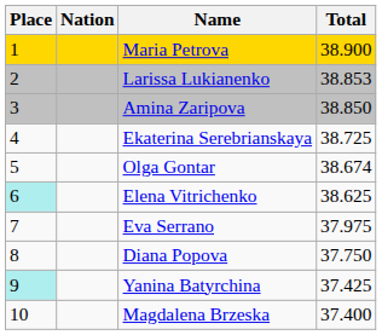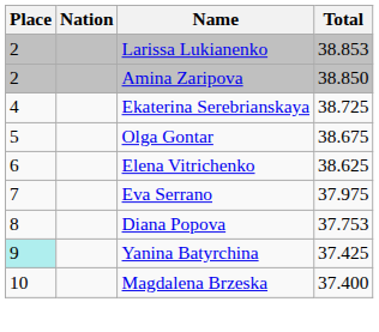 <table class="wikitable">
 <tr>
 <th>Place</th>
 <th>Nation</th>
 <th>Name</th>
 <th>Total</th>
-</tr>
-<tr bgcolor=gold>
-<td>1</td>
-<td></td>
-<td><a href='#'>Maria Petrova</a></td>
-<td>38.900</td>
 </tr>
 <tr bgcolor=silver>
 <td>2</td>
 <td></td>
 <td><a href='#'>Larissa Lukianenko</a></td>
 <td>38.853</td>
 </tr>
 <tr bgcolor=silver>
-<td>3</td>
+<td>2</td>
 <td></td>
 <td><a href='#'>Amina Zaripova</a></td>
 <td>38.850</td>
 </tr>
 <tr>
 <td>4</td>
 <td></td>
 <td><a href='#'>Ekaterina Serebrianskaya</a></td>
 <td>38.725</td>
 </tr>
 <tr>
 <td>5</td>
 <td></td>
 <td><a href='#'>Olga Gontar</a></td>
-<td>38.674</td>
+<td>38.675</td>
 </tr>
 <tr>
-<td style="background: paleturquoise;">6</td>
+<td>6</td>
 <td></td>
 <td><a href='#'>Elena Vitrichenko</a></td>
 <td>38.625</td>
 </tr>
 <tr>
 <td>7</td>
 <td></td>
 <td><a href='#'>Eva Serrano</a></td>
 <td>37.975</td>
 </tr>
 <tr>
 <td>8</td>
 <td></td>
 <td><a href='#'>Diana Popova</a></td>
-<td>37.750</td>
+<td>37.753</td>
 </tr>
 <tr>
 <td style="background: paleturquoise;">9</td>
 <td></td>
 <td><a href='#'>Yanina Batyrchina</a></td>
 <td>37.425</td>
 </tr>
 <tr>
 <td>10</td>
 <td></td>
 <td><a href='#'>Magdalena Brzeska</a></td>
 <td>37.400</td>
 </tr>
 </table>
